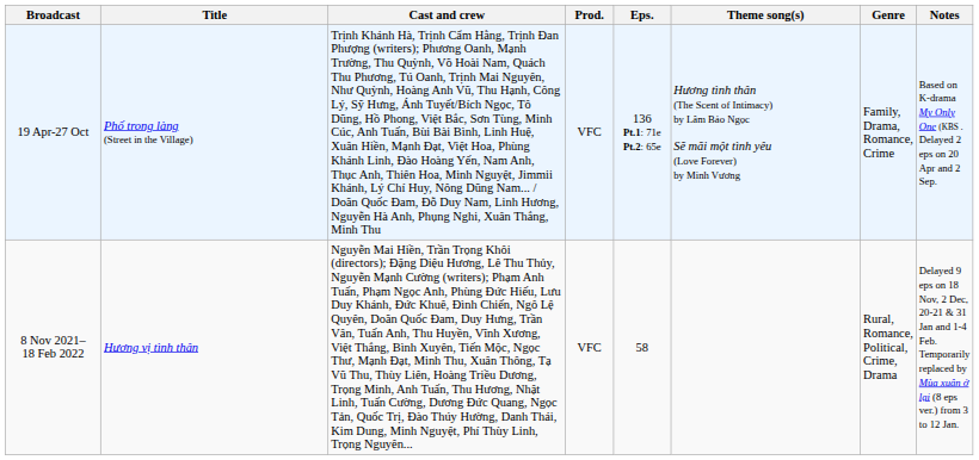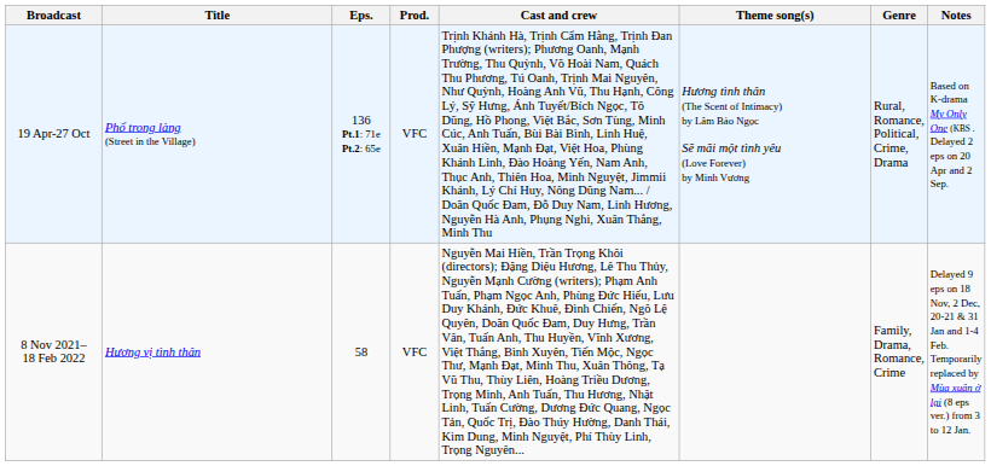 <table class="wikitable sortable">
 <tr>
 <th style="width:10%;">Broadcast</th>
 <th style="width:24%;">Title</th>
+<th style="width:6%;">Eps.</th>
+<th style="width:5%;">Prod.</th>
 <th style="width:25%;">Cast and crew</th>
-<th style="width:5%;">Prod.</th>
-<th style="width:6%;">Eps.</th>
 <th style="width:20%;">Theme song(s)</th>
 <th style="width:5%;">Genre</th>
 <th style="width:5%;">Notes</th>
 </tr>
 <tr ---- bgcolor="#ebf5ff">
 <td style="text-align:center;">19 Apr-27 Oct<br></td>
 <td><em><a href='#'>Phố trong làng</a></em> <br><small>(Street in the Village)</small></td>
+<td style="text-align:center;">136<br><small><strong>Pt.1</strong>: 71e<br><strong>Pt.2</strong>: 65e</small></td>
+<td style="text-align:center;">VFC</td>
 <td> Trịnh Khánh Hà, Trịnh Cẩm Hằng, Trịnh Đan Phượng (writers); Phương Oanh, Mạnh Trường, Thu Quỳnh, Võ Hoài Nam, Quách Thu Phương, Tú Oanh, Trịnh Mai Nguyên, Như Quỳnh, Hoàng Anh Vũ, Thu Hạnh, Công Lý, Sỹ Hưng, Ánh Tuyết/Bích Ngọc, Tô Dũng, Hồ Phong, Việt Bắc, Sơn Tùng, Minh Cúc, Anh Tuấn, Bùi Bài Bình, Linh Huệ, Xuân Hiền, Mạnh Đạt, Việt Hoa, Phùng Khánh Linh, Đào Hoàng Yến, Nam Anh, Thục Anh, Thiên Hoa, Minh Nguyệt, Jimmii Khánh, Lý Chí Huy, Nông Dũng Nam... / Doãn Quốc Đam, Đỗ Duy Nam, Linh Hương, Nguyễn Hà Anh, Phụng Nghi, Xuân Thắng, Minh Thu</td>
-<td style="text-align:center;">VFC</td>
-<td style="text-align:center;">136<br><small><strong>Pt.1</strong>: 71e<br><strong>Pt.2</strong>: 65e</small></td>
 <td><em>Hương tình thân</em> <br><small>(The Scent of Intimacy)<br>by Lâm Bảo Ngọc</small><br><br><em>Sẽ mãi một tình yêu</em><br><small>(Love Forever)<br>by Minh Vương</small></td>
-<td>Family, Drama, Romance, Crime</td>
+<td>Rural, Romance, Political, Crime, Drama</td>
 <td><small>Based on K-drama <em><a href='#'>My Only One</a></em> <small>(KBS </small>.</small><br><small>Delayed 2 eps on 20 Apr and 2 Sep.</small></td>
 </tr>
 <tr>
 <td style="text-align:center;">8 Nov 2021–<br>18 Feb 2022<br></td>
 <td><em><a href='#'>Hương vị tình thân</a></em><br><small></small></td>
+<td style="text-align:center;">58</td>
+<td style="text-align:center;">VFC</td>
 <td>Nguyễn Mai Hiền, Trần Trọng Khôi (directors); Đặng Diệu Hương, Lê Thu Thủy, Nguyễn Mạnh Cường (writers); Phạm Anh Tuấn, Phạm Ngọc Anh, Phùng Đức Hiếu, Lưu Duy Khánh, Đức Khuê, Đình Chiến, Ngô Lệ Quyên, Doãn Quốc Đam, Duy Hưng, Trần Vân, Tuấn Anh, Thu Huyền, Vĩnh Xương, Việt Thắng, Bình Xuyên, Tiến Mộc, Ngọc Thư, Mạnh Đạt, Minh Thu, Xuân Thông, Tạ Vũ Thu, Thùy Liên, Hoàng Triều Dương, Trọng Minh, Anh Tuấn, Thu Hương, Nhật Linh, Tuấn Cường, Dương Đức Quang, Ngọc Tản, Quốc Trị, Đào Thúy Hường, Danh Thái, Kim Dung, Minh Nguyệt, Phí Thùy Linh, Trọng Nguyên...</td>
-<td style="text-align:center;">VFC</td>
-<td style="text-align:center;">58</td>
 <td></td>
-<td>Rural, Romance, Political, Crime, Drama</td>
+<td>Family, Drama, Romance, Crime</td>
 <td><small>Delayed 9 eps on 18 Nov, 2 Dec, 20-21 & 31 Jan and 1-4 Feb.</small><br><small>Temporarily replaced by <em><a href='#'>Mùa xuân ở lại</a></em> (8 eps ver.) from 3 to 12 Jan. </small></td>
 </tr>
 </table>
